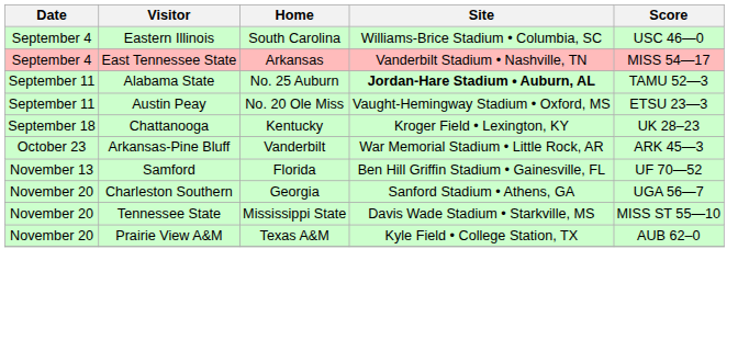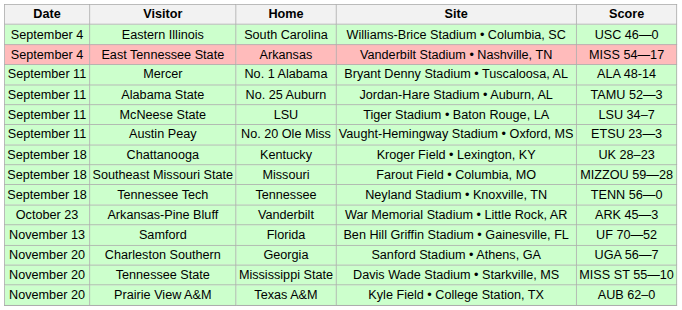 <table class="wikitable" style="text-align:center">
 <tr>
 <th>Date</th>
 <th>Visitor</th>
 <th>Home</th>
 <th>Site</th>
 <th>Score</th>
 </tr>
 <tr style="background:#ccffcc;">
 <td>September 4</td>
 <td>Eastern Illinois</td>
 <td>South Carolina</td>
 <td>Williams-Brice Stadium • Columbia, SC</td>
 <td>USC 46—0</td>
 </tr>
 <tr style="background:#fbb;">
 <td>September 4</td>
 <td>East Tennessee State</td>
 <td>Arkansas</td>
 <td>Vanderbilt Stadium • Nashville, TN</td>
 <td>MISS 54—17</td>
 </tr>
 <tr style="background:#ccffcc;">
 <td>September 11</td>
+<td>Mercer</td>
+<td>No. 1 Alabama</td>
+<td>Bryant Denny Stadium • Tuscaloosa, AL</td>
+<td>ALA 48-14</td>
+</tr>
+<tr style="background:#ccffcc;">
+<td>September 11</td>
 <td>Alabama State</td>
 <td>No. 25 Auburn</td>
-<td><strong>Jordan-Hare Stadium • Auburn, AL</strong></td>
+<td>Jordan-Hare Stadium • Auburn, AL</td>
 <td>TAMU 52—3</td>
+</tr>
+<tr style="background:#ccffcc;">
+<td>September 11</td>
+<td>McNeese State</td>
+<td>LSU</td>
+<td>Tiger Stadium • Baton Rouge, LA</td>
+<td>LSU 34–7</td>
 </tr>
 <tr style="background:#ccffcc;">
 <td>September 11</td>
 <td>Austin Peay</td>
 <td>No. 20 Ole Miss</td>
 <td>Vaught-Hemingway Stadium • Oxford, MS</td>
 <td>ETSU 23—3</td>
 </tr>
 <tr style="background:#ccffcc;">
 <td>September 18</td>
 <td>Chattanooga</td>
 <td>Kentucky</td>
 <td>Kroger Field • Lexington, KY</td>
 <td>UK 28–23</td>
+</tr>
+<tr style="background:#ccffcc;">
+<td>September 18</td>
+<td>Southeast Missouri State</td>
+<td>Missouri</td>
+<td>Farout Field • Columbia, MO</td>
+<td>MIZZOU 59—28</td>
+</tr>
+<tr style="background:#ccffcc;">
+<td>September 18</td>
+<td>Tennessee Tech</td>
+<td>Tennessee</td>
+<td>Neyland Stadium • Knoxville, TN</td>
+<td>TENN 56—0</td>
 </tr>
 <tr style="background:#ccffcc;">
 <td>October 23</td>
 <td>Arkansas-Pine Bluff</td>
 <td>Vanderbilt</td>
 <td>War Memorial Stadium • Little Rock, AR</td>
 <td>ARK 45—3</td>
 </tr>
 <tr style="background:#ccffcc;">
 <td>November 13</td>
 <td>Samford</td>
 <td>Florida</td>
 <td>Ben Hill Griffin Stadium • Gainesville, FL</td>
 <td>UF 70—52</td>
 </tr>
 <tr style="background:#ccffcc;">
 <td>November 20</td>
 <td>Charleston Southern</td>
 <td>Georgia</td>
 <td>Sanford Stadium • Athens, GA</td>
 <td>UGA 56—7</td>
 </tr>
 <tr style="background:#ccffcc;">
 <td>November 20</td>
 <td>Tennessee State</td>
 <td>Mississippi State</td>
 <td>Davis Wade Stadium • Starkville, MS</td>
 <td>MISS ST 55—10</td>
 </tr>
 <tr style="background:#ccffcc;">
 <td>November 20</td>
 <td>Prairie View A&M</td>
 <td>Texas A&M</td>
 <td>Kyle Field • College Station, TX</td>
 <td>AUB 62–0</td>
 </tr>
 <tr>
 </tr>
 </table>
